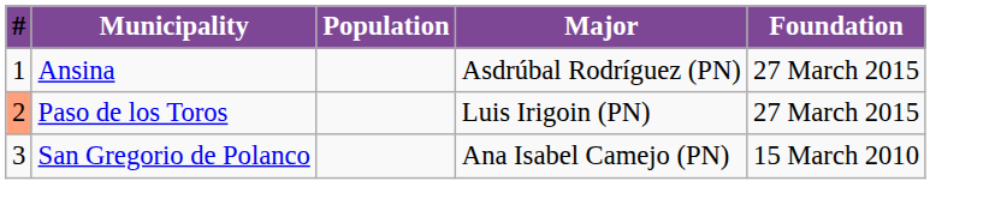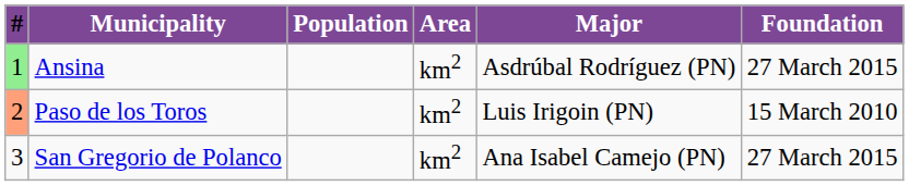 <table class="wikitable sortable defaultleft col1center col3right col4right">
 <tr>
 <th style="background-color:#7d4796" scope=col>#</th>
 <th style="color:white;background-color:#7d4796;text-align:center">Municipality</th>
 <th style="color:white;background-color:#7d4796;text-align:center">Population</th>
+<th style="color:white;background-color:#7d4796;text-align:center">Area</th>
 <th style="color:white;background-color:#7d4796;text-align:center">Major </th>
 <th style="color:white;background-color:#7d4796;text-align:center">Foundation</th>
 </tr>
 <tr>
-<td>1</td>
+<td style="background: lightgreen;">1</td>
 <td><a href='#'>Ansina</a></td>
 <td></td>
+<td> km<sup>2</sup></td>
 <td>Asdrúbal Rodríguez (PN)</td>
 <td>27 March 2015</td>
 </tr>
 <tr>
 <td style="background: lightsalmon;">2</td>
 <td><a href='#'>Paso de los Toros</a></td>
 <td></td>
+<td> km<sup>2</sup></td>
 <td>Luis Irigoin (PN)</td>
-<td>27 March 2015</td>
+<td>15 March 2010</td>
 </tr>
 <tr>
 <td>3</td>
 <td><a href='#'>San Gregorio de Polanco</a></td>
 <td></td>
+<td> km<sup>2</sup></td>
 <td>Ana Isabel Camejo (PN)</td>
-<td>15 March 2010</td>
+<td>27 March 2015</td>
 </tr>
 </table>
